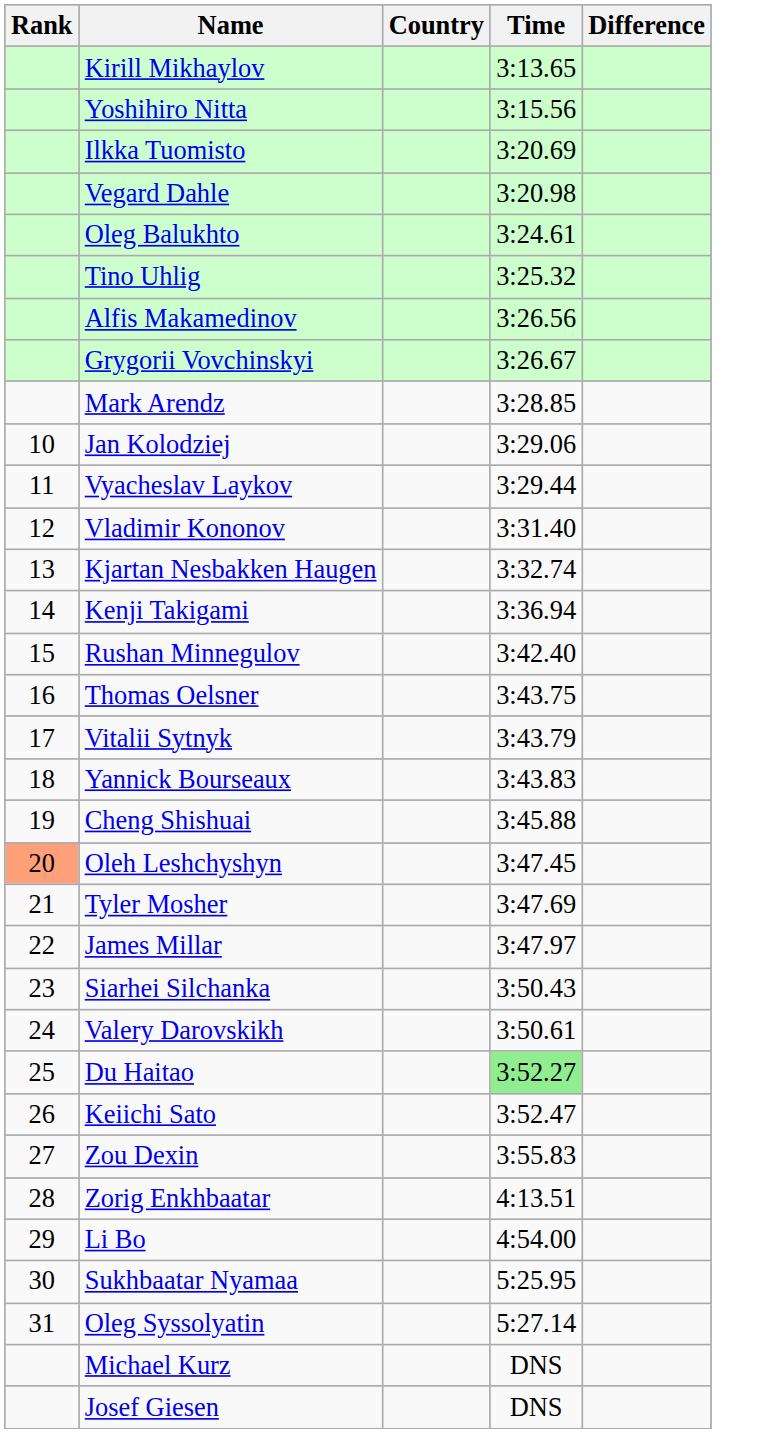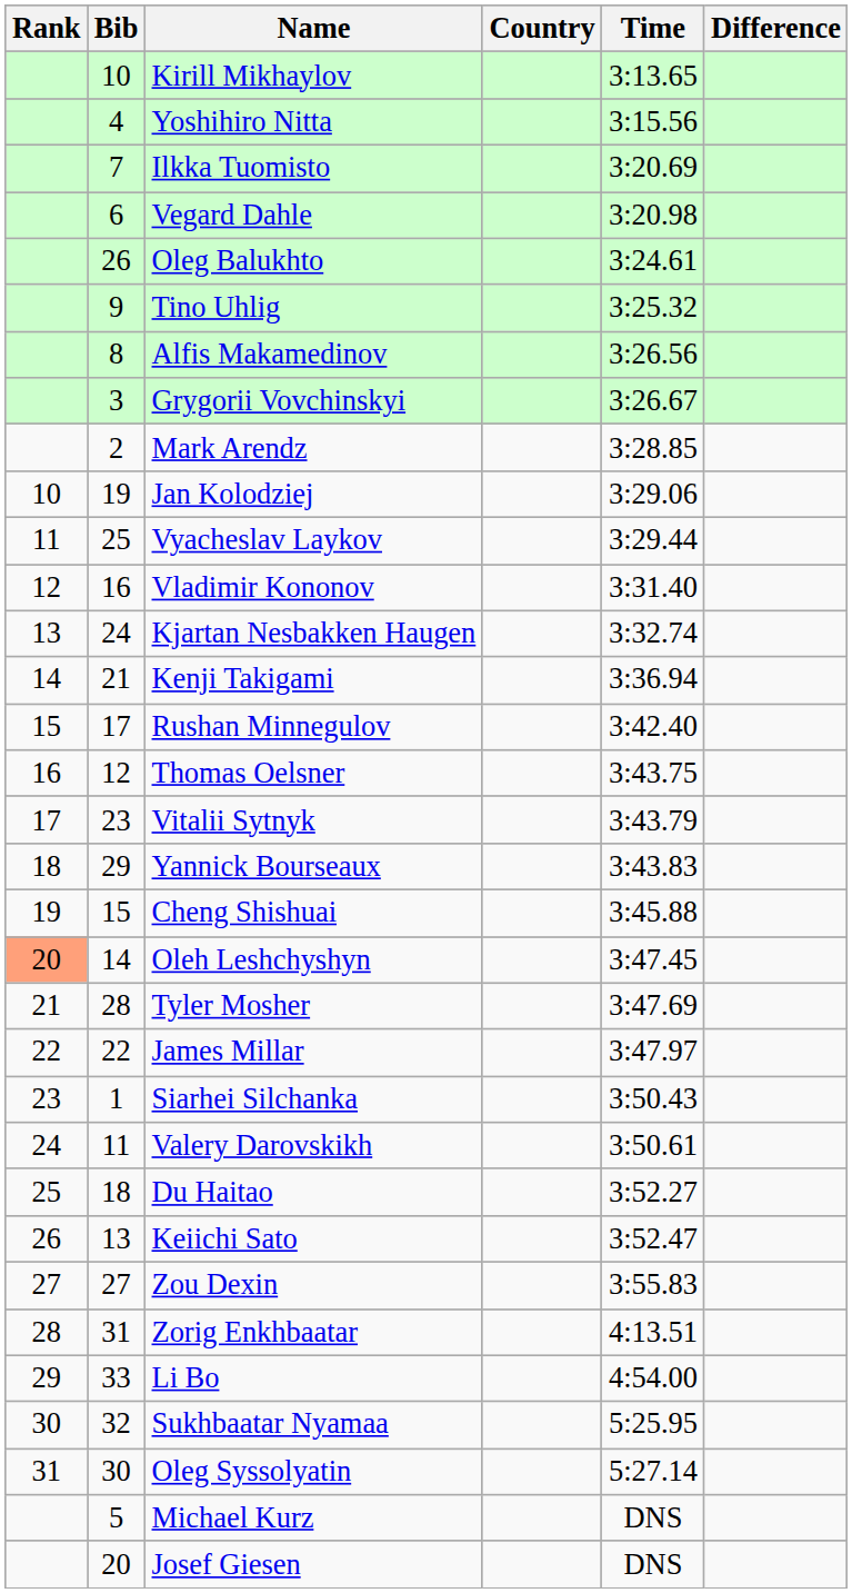 <table class="wikitable sortable" style="text-align:center">
 <tr>
 <th>Rank</th>
+<th>Bib</th>
 <th>Name</th>
 <th>Country</th>
 <th>Time</th>
 <th>Difference</th>
 </tr>
 <tr bgcolor="#ccffcc">
 <td></td>
+<td>10</td>
 <td align=left><a href='#'>Kirill Mikhaylov</a></td>
 <td align=left></td>
 <td>3:13.65</td>
 <td></td>
 </tr>
 <tr bgcolor="#ccffcc">
 <td></td>
+<td>4</td>
 <td align=left><a href='#'>Yoshihiro Nitta</a></td>
 <td align=left></td>
 <td>3:15.56</td>
 <td></td>
 </tr>
 <tr bgcolor="#ccffcc">
 <td></td>
+<td>7</td>
 <td align=left><a href='#'>Ilkka Tuomisto</a></td>
 <td align=left></td>
 <td>3:20.69</td>
 <td></td>
 </tr>
 <tr bgcolor="#ccffcc">
 <td></td>
+<td>6</td>
 <td align=left><a href='#'>Vegard Dahle</a></td>
 <td align=left></td>
 <td>3:20.98</td>
 <td></td>
 </tr>
 <tr bgcolor="#ccffcc">
 <td></td>
+<td>26</td>
 <td align=left><a href='#'>Oleg Balukhto</a></td>
 <td align=left></td>
 <td>3:24.61</td>
 <td></td>
 </tr>
 <tr bgcolor="#ccffcc">
 <td></td>
+<td>9</td>
 <td align=left><a href='#'>Tino Uhlig</a></td>
 <td align=left></td>
 <td>3:25.32</td>
 <td></td>
 </tr>
 <tr bgcolor="#ccffcc">
 <td></td>
+<td>8</td>
 <td align=left><a href='#'>Alfis Makamedinov</a></td>
 <td align=left></td>
 <td>3:26.56</td>
 <td></td>
 </tr>
 <tr bgcolor="#ccffcc">
 <td></td>
+<td>3</td>
 <td align=left><a href='#'>Grygorii Vovchinskyi</a></td>
 <td align=left></td>
 <td>3:26.67</td>
 <td></td>
 </tr>
 <tr>
 <td></td>
+<td>2</td>
 <td align=left><a href='#'>Mark Arendz</a></td>
 <td align=left></td>
 <td>3:28.85</td>
 <td></td>
 </tr>
 <tr>
 <td>10</td>
+<td>19</td>
 <td align=left><a href='#'>Jan Kolodziej</a></td>
 <td align=left></td>
 <td>3:29.06</td>
 <td></td>
 </tr>
 <tr>
 <td>11</td>
+<td>25</td>
 <td align=left><a href='#'>Vyacheslav Laykov</a></td>
 <td align=left></td>
 <td>3:29.44</td>
 <td></td>
 </tr>
 <tr>
 <td>12</td>
+<td>16</td>
 <td align=left><a href='#'>Vladimir Kononov</a></td>
 <td align=left></td>
 <td>3:31.40</td>
 <td></td>
 </tr>
 <tr>
 <td>13</td>
+<td>24</td>
 <td align=left><a href='#'>Kjartan Nesbakken Haugen</a></td>
 <td align=left></td>
 <td>3:32.74</td>
 <td></td>
 </tr>
 <tr>
 <td>14</td>
+<td>21</td>
 <td align=left><a href='#'>Kenji Takigami</a></td>
 <td align=left></td>
 <td>3:36.94</td>
 <td></td>
 </tr>
 <tr>
 <td>15</td>
+<td>17</td>
 <td align=left><a href='#'>Rushan Minnegulov</a></td>
 <td align=left></td>
 <td>3:42.40</td>
 <td></td>
 </tr>
 <tr>
 <td>16</td>
+<td>12</td>
 <td align=left><a href='#'>Thomas Oelsner</a></td>
 <td align=left></td>
 <td>3:43.75</td>
 <td></td>
 </tr>
 <tr>
 <td>17</td>
+<td>23</td>
 <td align=left><a href='#'>Vitalii Sytnyk</a></td>
 <td align=left></td>
 <td>3:43.79</td>
 <td></td>
 </tr>
 <tr>
 <td>18</td>
+<td>29</td>
 <td align=left><a href='#'>Yannick Bourseaux</a></td>
 <td align=left></td>
 <td>3:43.83</td>
 <td></td>
 </tr>
 <tr>
 <td>19</td>
+<td>15</td>
 <td align=left><a href='#'>Cheng Shishuai</a></td>
 <td align=left></td>
 <td>3:45.88</td>
 <td></td>
 </tr>
 <tr>
 <td style="background: lightsalmon;">20</td>
+<td>14</td>
 <td align=left><a href='#'>Oleh Leshchyshyn</a></td>
 <td align=left></td>
 <td>3:47.45</td>
 <td></td>
 </tr>
 <tr>
 <td>21</td>
+<td>28</td>
 <td align=left><a href='#'>Tyler Mosher</a></td>
 <td align=left></td>
 <td>3:47.69</td>
 <td></td>
 </tr>
 <tr>
+<td>22</td>
 <td>22</td>
 <td align=left><a href='#'>James Millar</a></td>
 <td align=left></td>
 <td>3:47.97</td>
 <td></td>
 </tr>
 <tr>
 <td>23</td>
+<td>1</td>
 <td align=left><a href='#'>Siarhei Silchanka</a></td>
 <td align=left></td>
 <td>3:50.43</td>
 <td></td>
 </tr>
 <tr>
 <td>24</td>
+<td>11</td>
 <td align=left><a href='#'>Valery Darovskikh</a></td>
 <td align=left></td>
 <td>3:50.61</td>
 <td></td>
 </tr>
 <tr>
 <td>25</td>
+<td>18</td>
 <td align=left><a href='#'>Du Haitao</a></td>
 <td align=left></td>
-<td style="background: lightgreen;">3:52.27</td>
+<td>3:52.27</td>
 <td></td>
 </tr>
 <tr>
 <td>26</td>
+<td>13</td>
 <td align=left><a href='#'>Keiichi Sato</a></td>
 <td align=left></td>
 <td>3:52.47</td>
 <td></td>
 </tr>
 <tr>
+<td>27</td>
 <td>27</td>
 <td align=left><a href='#'>Zou Dexin</a></td>
 <td align=left></td>
 <td>3:55.83</td>
 <td></td>
 </tr>
 <tr>
 <td>28</td>
+<td>31</td>
 <td align=left><a href='#'>Zorig Enkhbaatar</a></td>
 <td align=left></td>
 <td>4:13.51</td>
 <td></td>
 </tr>
 <tr>
 <td>29</td>
+<td>33</td>
 <td align=left><a href='#'>Li Bo</a></td>
 <td align=left></td>
 <td>4:54.00</td>
 <td></td>
 </tr>
 <tr>
 <td>30</td>
+<td>32</td>
 <td align=left><a href='#'>Sukhbaatar Nyamaa</a></td>
 <td align=left></td>
 <td>5:25.95</td>
 <td></td>
 </tr>
 <tr>
 <td>31</td>
+<td>30</td>
 <td align=left><a href='#'>Oleg Syssolyatin</a></td>
 <td align=left></td>
 <td>5:27.14</td>
 <td></td>
 </tr>
 <tr>
 <td></td>
+<td>5</td>
 <td align=left><a href='#'>Michael Kurz</a></td>
 <td align=left></td>
 <td>DNS</td>
 <td></td>
 </tr>
 <tr>
 <td></td>
+<td>20</td>
 <td align=left><a href='#'>Josef Giesen</a></td>
 <td align=left></td>
 <td>DNS</td>
 <td></td>
 </tr>
 </table>
